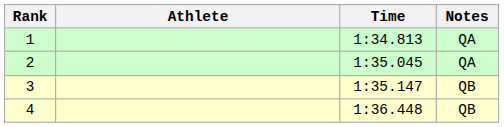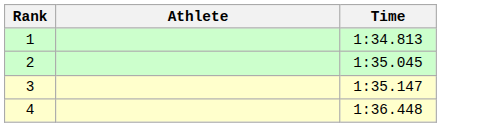 <table class=wikitable style="text-align:center">
 <tr>
 <th width=40>Rank</th>
 <th width=250>Athlete</th>
 <th width=80>Time</th>
-<th width=50>Notes</th>
 </tr>
 <tr bgcolor="ccffcc">
 <td>1</td>
 <td align=left></td>
 <td>1:34.813</td>
-<td>QA</td>
 </tr>
 <tr bgcolor="ccffcc">
 <td>2</td>
 <td align=left></td>
 <td>1:35.045</td>
-<td>QA</td>
 </tr>
 <tr bgcolor="ffffcc">
 <td>3</td>
 <td align=left></td>
 <td>1:35.147</td>
-<td>QB</td>
 </tr>
 <tr bgcolor="ffffcc">
 <td>4</td>
 <td align=left></td>
 <td>1:36.448</td>
-<td>QB</td>
 </tr>
 </table>
